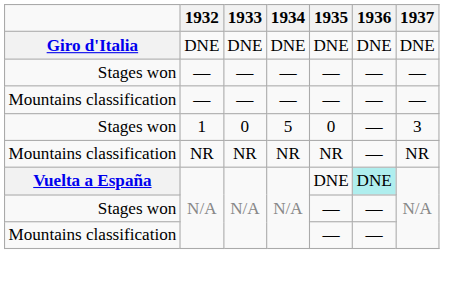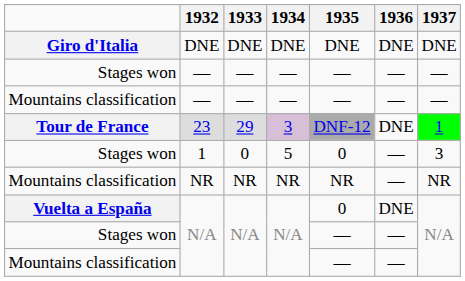 <table class="wikitable">
 <tr>
 <td></td>
 <th scope="col">1932</th>
 <th scope="col">1933</th>
 <th scope="col">1934</th>
 <th scope="col">1935</th>
 <th scope="col">1936</th>
 <th scope="col">1937</th>
 </tr>
 <tr>
 <th><a href='#'>Giro d'Italia</a></th>
 <td align="center">DNE</td>
 <td align="center">DNE</td>
 <td align="center">DNE</td>
 <td align="center">DNE</td>
 <td align="center">DNE</td>
 <td align="center">DNE</td>
 </tr>
 <tr>
 <td align="right">Stages won</td>
 <td align="center">—</td>
 <td align="center">—</td>
 <td align="center">—</td>
 <td align="center">—</td>
 <td align="center">—</td>
 <td align="center">—</td>
 </tr>
 <tr>
 <td align="right">Mountains classification</td>
 <td align="center">—</td>
 <td align="center">—</td>
 <td align="center">—</td>
 <td align="center">—</td>
 <td align="center">—</td>
 <td align="center">—</td>
 </tr>
 <tr>
+<th><a href='#'>Tour de France</a></th>
+<td align="center" style="background:#DDDDDD;"><a href='#'>23</a></td>
+<td align="center" style="background:#DDDDDD;"><a href='#'>29</a></td>
+<td align="center" style="background:#D8BFD8;"><a href='#'>3</a></td>
+<td align="center" style="background:#AAAAAA;"><a href='#'>DNF-12</a></td>
+<td align="center">DNE</td>
+<td align="center" style="background:#00ff00;"><a href='#'>1</a></td>
+</tr>
+<tr>
 <td align="right">Stages won</td>
 <td align="center">1</td>
 <td align="center">0</td>
 <td align="center">5</td>
 <td align="center">0</td>
 <td align="center">—</td>
 <td align="center">3</td>
 </tr>
 <tr>
 <td align="right">Mountains classification</td>
 <td align="center">NR</td>
 <td align="center">NR</td>
 <td align="center">NR</td>
 <td align="center">NR</td>
 <td align="center">—</td>
 <td align="center">NR</td>
 </tr>
 <tr>
 <th><a href='#'>Vuelta a España</a></th>
 <td rowspan=3 align="center" style="color:#888888;">N/A</td>
 <td rowspan=3 align="center" style="color:#888888;">N/A</td>
 <td rowspan=3 align="center" style="color:#888888;">N/A</td>
+<td align="center">0</td>
 <td align="center">DNE</td>
-<td align="center" style="background: paleturquoise;">DNE</td>
 <td rowspan=3 align="center" style="color:#888888;">N/A</td>
 </tr>
 <tr>
 <td align="right">Stages won</td>
 <td align="center">—</td>
 <td align="center">—</td>
 </tr>
 <tr>
 <td align="right">Mountains classification</td>
 <td align="center">—</td>
 <td align="center">—</td>
 </tr>
 </table>
